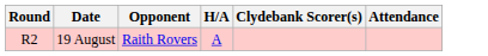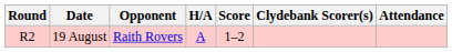 <table class="wikitable" style="text-align:center">
 <tr>
 <th>Round</th>
 <th>Date</th>
 <th>Opponent</th>
 <th>H/A</th>
+<th>Score</th>
 <th>Clydebank Scorer(s)</th>
 <th>Attendance</th>
 </tr>
 <tr bgcolor=#FFCCCC>
 <td>R2</td>
 <td align=left>19 August</td>
 <td align=left><a href='#'>Raith Rovers</a></td>
 <td><a href='#'>A</a></td>
+<td>1–2</td>
 <td align=left></td>
 <td></td>
 </tr>
 </table>
